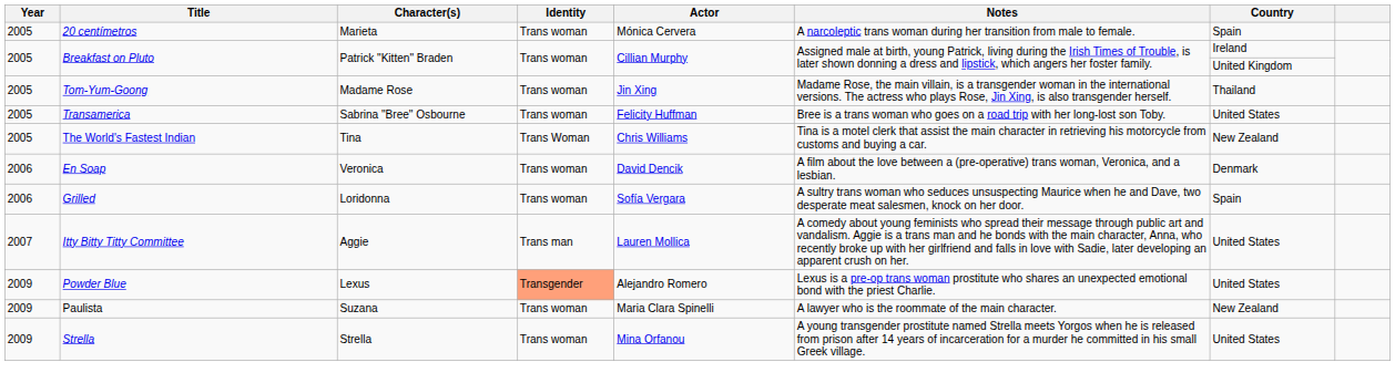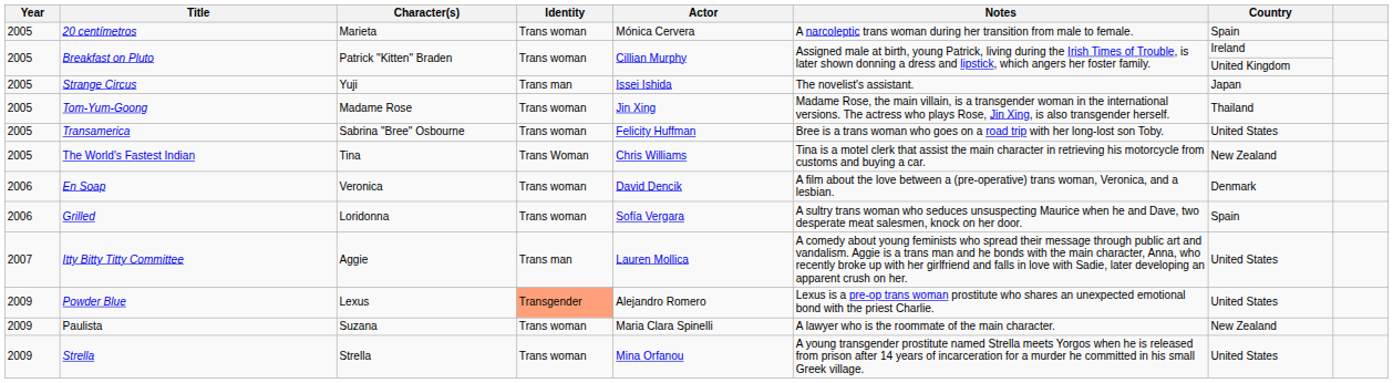 <table class="wikitable sortable" style="width: 100%">
 <tr>
 <th style="width:4%;">Year</th>
 <th style="width:20%;">Title</th>
 <th style="width:13%;">Character(s)</th>
 <th style="width:7%;">Identity</th>
 <th style="width:13%;">Actor</th>
 <th style="width:30%;">Notes</th>
 <th style="width:9%;">Country</th>
 <th style="width:4%;" class="unsortable"></th>
 </tr>
 <tr>
 <td>2005</td>
 <td><em><a href='#'>20 centímetros</a></em></td>
 <td>Marieta</td>
 <td>Trans woman</td>
 <td>Mónica Cervera</td>
 <td>A <a href='#'>narcoleptic</a> trans woman during her transition from male to female.</td>
 <td>Spain</td>
 <td></td>
 </tr>
 <tr>
 <td rowspan="2">2005</td>
 <td rowspan="2"><em><a href='#'>Breakfast on Pluto</a></em></td>
 <td rowspan="2">Patrick "Kitten" Braden</td>
 <td rowspan="2">Trans woman</td>
 <td rowspan="2"><a href='#'>Cillian Murphy</a></td>
 <td rowspan="2">Assigned male at birth, young Patrick, living during the <a href='#'>Irish Times of Trouble</a>, is later shown donning a dress and <a href='#'>lipstick</a>, which angers her foster family.</td>
 <td>Ireland</td>
 <td rowspan="2"></td>
 </tr>
 <tr>
 <td>United Kingdom</td>
+</tr>
+<tr>
+<td>2005</td>
+<td><em><a href='#'>Strange Circus</a></em></td>
+<td>Yuji</td>
+<td>Trans man</td>
+<td><a href='#'>Issei Ishida</a></td>
+<td>The novelist's assistant.</td>
+<td>Japan</td>
+<td></td>
 </tr>
 <tr>
 <td>2005</td>
 <td><em><a href='#'>Tom-Yum-Goong</a></em></td>
 <td>Madame Rose</td>
 <td>Trans woman</td>
 <td><a href='#'>Jin Xing</a></td>
 <td>Madame Rose, the main villain, is a transgender woman in the international versions. The actress who plays Rose, <a href='#'>Jin Xing</a>, is also transgender herself.</td>
 <td>Thailand</td>
 <td></td>
 </tr>
 <tr>
 <td>2005</td>
 <td><em><a href='#'>Transamerica</a></em></td>
 <td>Sabrina "Bree" Osbourne</td>
 <td>Trans woman</td>
 <td><a href='#'>Felicity Huffman</a></td>
 <td>Bree is a trans woman who goes on a <a href='#'>road trip</a> with her long-lost son Toby.</td>
 <td>United States</td>
 <td></td>
 </tr>
 <tr>
 <td>2005</td>
 <td><a href='#'>The World's Fastest Indian</a></td>
 <td>Tina</td>
 <td>Trans Woman</td>
 <td><a href='#'>Chris Williams</a></td>
 <td>Tina is a motel clerk that assist the main character in retrieving his motorcycle from customs and buying a car.</td>
 <td>New Zealand</td>
 <td></td>
 </tr>
 <tr>
 <td>2006</td>
 <td><em><a href='#'>En Soap</a></em></td>
 <td>Veronica</td>
 <td>Trans woman</td>
 <td><a href='#'>David Dencik</a></td>
 <td>A film about the love between a (pre-operative) trans woman, Veronica, and a lesbian.</td>
 <td>Denmark</td>
 <td></td>
 </tr>
 <tr>
 <td>2006</td>
 <td><em><a href='#'>Grilled</a></em></td>
 <td>Loridonna</td>
 <td>Trans woman</td>
 <td><a href='#'>Sofía Vergara</a></td>
 <td>A sultry trans woman who seduces unsuspecting Maurice when he and Dave, two desperate meat salesmen, knock on her door.</td>
 <td>Spain</td>
 <td></td>
 </tr>
 <tr>
 <td>2007</td>
 <td><em><a href='#'>Itty Bitty Titty Committee</a></em></td>
 <td>Aggie</td>
 <td>Trans man</td>
 <td><a href='#'>Lauren Mollica</a></td>
 <td>A comedy about young feminists who spread their message through public art and vandalism. Aggie is a trans man and he bonds with the main character, Anna, who recently broke up with her girlfriend and falls in love with Sadie, later developing an apparent crush on her.</td>
 <td>United States</td>
 <td></td>
 </tr>
 <tr>
 <td>2009</td>
 <td><em><a href='#'>Powder Blue</a></em></td>
 <td>Lexus</td>
 <td style="background: lightsalmon;">Transgender</td>
 <td>Alejandro Romero</td>
 <td>Lexus is a <a href='#'>pre-op trans woman</a> prostitute who shares an unexpected emotional bond with the priest Charlie.</td>
 <td>United States</td>
 <td></td>
 </tr>
 <tr>
 <td>2009</td>
 <td>Paulista</td>
 <td>Suzana</td>
 <td>Trans woman</td>
 <td>Maria Clara Spinelli</td>
 <td>A lawyer who is the roommate of the main character.</td>
 <td>New Zealand</td>
 <td></td>
 </tr>
 <tr>
 <td>2009</td>
 <td><em><a href='#'>Strella</a></em></td>
 <td>Strella</td>
 <td>Trans woman</td>
 <td><a href='#'>Mina Orfanou</a></td>
 <td>A young transgender prostitute named Strella meets Yorgos when he is released from prison after 14 years of incarceration for a murder he committed in his small Greek village.</td>
 <td>United States</td>
 <td></td>
 </tr>
 </table>
